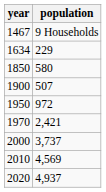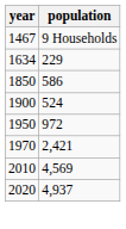 <table class="wikitable">
 <tr>
 <th>year</th>
 <th>population</th>
 </tr>
 <tr>
 <td>1467</td>
 <td>9 Households</td>
 </tr>
 <tr>
 <td>1634</td>
 <td>229</td>
 </tr>
 <tr>
 <td>1850</td>
-<td>580</td>
+<td>586</td>
 </tr>
 <tr>
 <td>1900</td>
-<td>507</td>
+<td>524</td>
 </tr>
 <tr>
 <td>1950</td>
 <td>972</td>
 </tr>
 <tr>
 <td>1970</td>
 <td>2,421</td>
 </tr>
 <tr>
-<td>2000</td>
-<td>3,737</td>
-</tr>
-<tr>
 <td>2010</td>
 <td>4,569</td>
 </tr>
 <tr>
 <td>2020</td>
 <td>4,937</td>
 </tr>
 </table>
